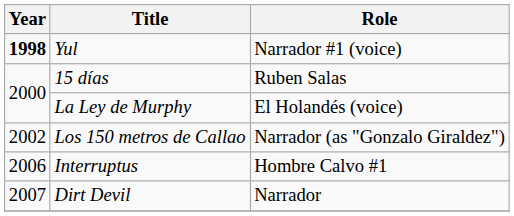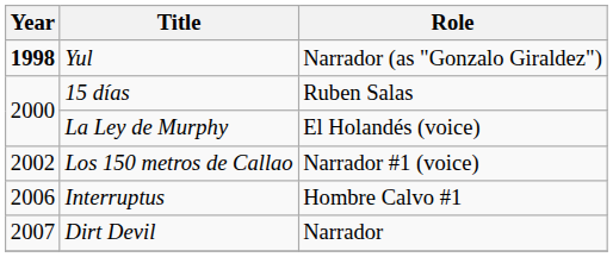 <table class="wikitable">
 <tr>
 <th>Year</th>
 <th>Title</th>
 <th>Role</th>
 </tr>
 <tr>
 <td><strong>1998</strong></td>
 <td><em>Yul</em></td>
-<td>Narrador #1 (voice)</td>
+<td>Narrador (as "Gonzalo Giraldez")</td>
 </tr>
 <tr>
 <td rowspan=2>2000</td>
 <td><em>15 días</em></td>
 <td>Ruben Salas</td>
 </tr>
 <tr>
 <td><em>La Ley de Murphy</em></td>
 <td>El Holandés (voice)</td>
 </tr>
 <tr>
 <td>2002</td>
 <td><em>Los 150 metros de Callao</em></td>
-<td>Narrador (as "Gonzalo Giraldez")</td>
+<td>Narrador #1 (voice)</td>
 </tr>
 <tr>
 <td>2006</td>
 <td><em>Interruptus</em></td>
 <td>Hombre Calvo #1</td>
 </tr>
 <tr>
 <td>2007</td>
 <td><em>Dirt Devil</em></td>
 <td>Narrador</td>
 </tr>
 <tr>
 </tr>
 </table>
